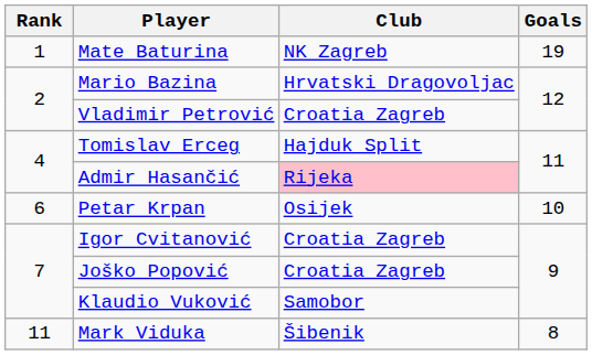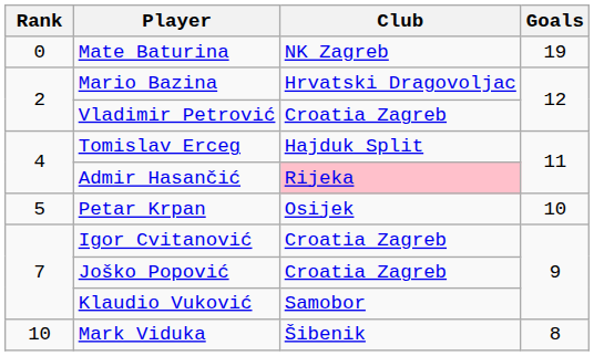 <table class="wikitable">
 <tr>
 <th width="40px">Rank</th>
 <th>Player</th>
 <th>Club</th>
 <th width="40px">Goals</th>
 </tr>
 <tr>
-<td align=center>1</td>
+<td align=center>0</td>
 <td> <a href='#'>Mate Baturina</a></td>
 <td><a href='#'>NK Zagreb</a></td>
 <td align=center>19</td>
 </tr>
 <tr>
 <td rowspan=2 align=center>2</td>
 <td> <a href='#'>Mario Bazina</a></td>
 <td><a href='#'>Hrvatski Dragovoljac</a></td>
 <td rowspan=2 align=center>12</td>
 </tr>
 <tr>
 <td> <a href='#'>Vladimir Petrović</a></td>
 <td><a href='#'>Croatia Zagreb</a></td>
 </tr>
 <tr>
 <td rowspan=2 align=center>4</td>
 <td> <a href='#'>Tomislav Erceg</a></td>
 <td><a href='#'>Hajduk Split</a></td>
 <td rowspan=2 align=center>11</td>
 </tr>
 <tr>
 <td> <a href='#'>Admir Hasančić</a></td>
 <td style="background: pink;"><a href='#'>Rijeka</a></td>
 </tr>
 <tr>
-<td align=center>6</td>
+<td align=center>5</td>
 <td> <a href='#'>Petar Krpan</a></td>
 <td><a href='#'>Osijek</a></td>
 <td align=center>10</td>
 </tr>
 <tr>
 <td rowspan=3 align=center>7</td>
 <td> <a href='#'>Igor Cvitanović</a></td>
 <td><a href='#'>Croatia Zagreb</a></td>
 <td rowspan=3 align=center>9</td>
 </tr>
 <tr>
 <td> <a href='#'>Joško Popović</a></td>
 <td><a href='#'>Croatia Zagreb</a></td>
 </tr>
 <tr>
 <td> <a href='#'>Klaudio Vuković</a></td>
 <td><a href='#'>Samobor</a></td>
 </tr>
 <tr>
-<td align=center>11</td>
+<td align=center>10</td>
 <td> <a href='#'>Mark Viduka</a></td>
 <td><a href='#'>Šibenik</a></td>
 <td align=center>8</td>
 </tr>
 </table>
